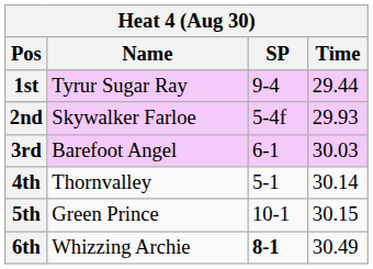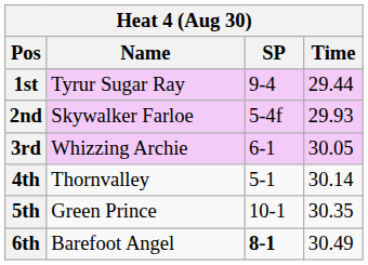 <table class="wikitable">
 <tr>
 <th colspan="6">Heat 4 (Aug 30)</th>
 </tr>
 <tr>
 <th width=20>Pos</th>
 <th width=150>Name</th>
 <th width=40>SP</th>
 <th width=40>Time</th>
 </tr>
 <tr style="background: #f4caf9;">
 <th>1st</th>
 <td>Tyrur Sugar Ray</td>
 <td>9-4</td>
 <td>29.44</td>
 </tr>
 <tr style="background: #f4caf9;">
 <th>2nd</th>
 <td>Skywalker Farloe</td>
 <td>5-4f</td>
 <td>29.93</td>
 </tr>
 <tr style="background: #f4caf9;">
 <th>3rd</th>
-<td>Barefoot Angel</td>
+<td>Whizzing Archie</td>
 <td>6-1</td>
-<td>30.03</td>
+<td>30.05</td>
 </tr>
 <tr>
 <th>4th</th>
 <td>Thornvalley</td>
 <td>5-1</td>
 <td>30.14</td>
 </tr>
 <tr>
 <th>5th</th>
 <td>Green Prince</td>
 <td>10-1</td>
-<td>30.15</td>
+<td>30.35</td>
 </tr>
 <tr>
 <th>6th</th>
-<td>Whizzing Archie</td>
+<td>Barefoot Angel</td>
 <td><strong>8-1</strong></td>
 <td>30.49</td>
 </tr>
 </table>
